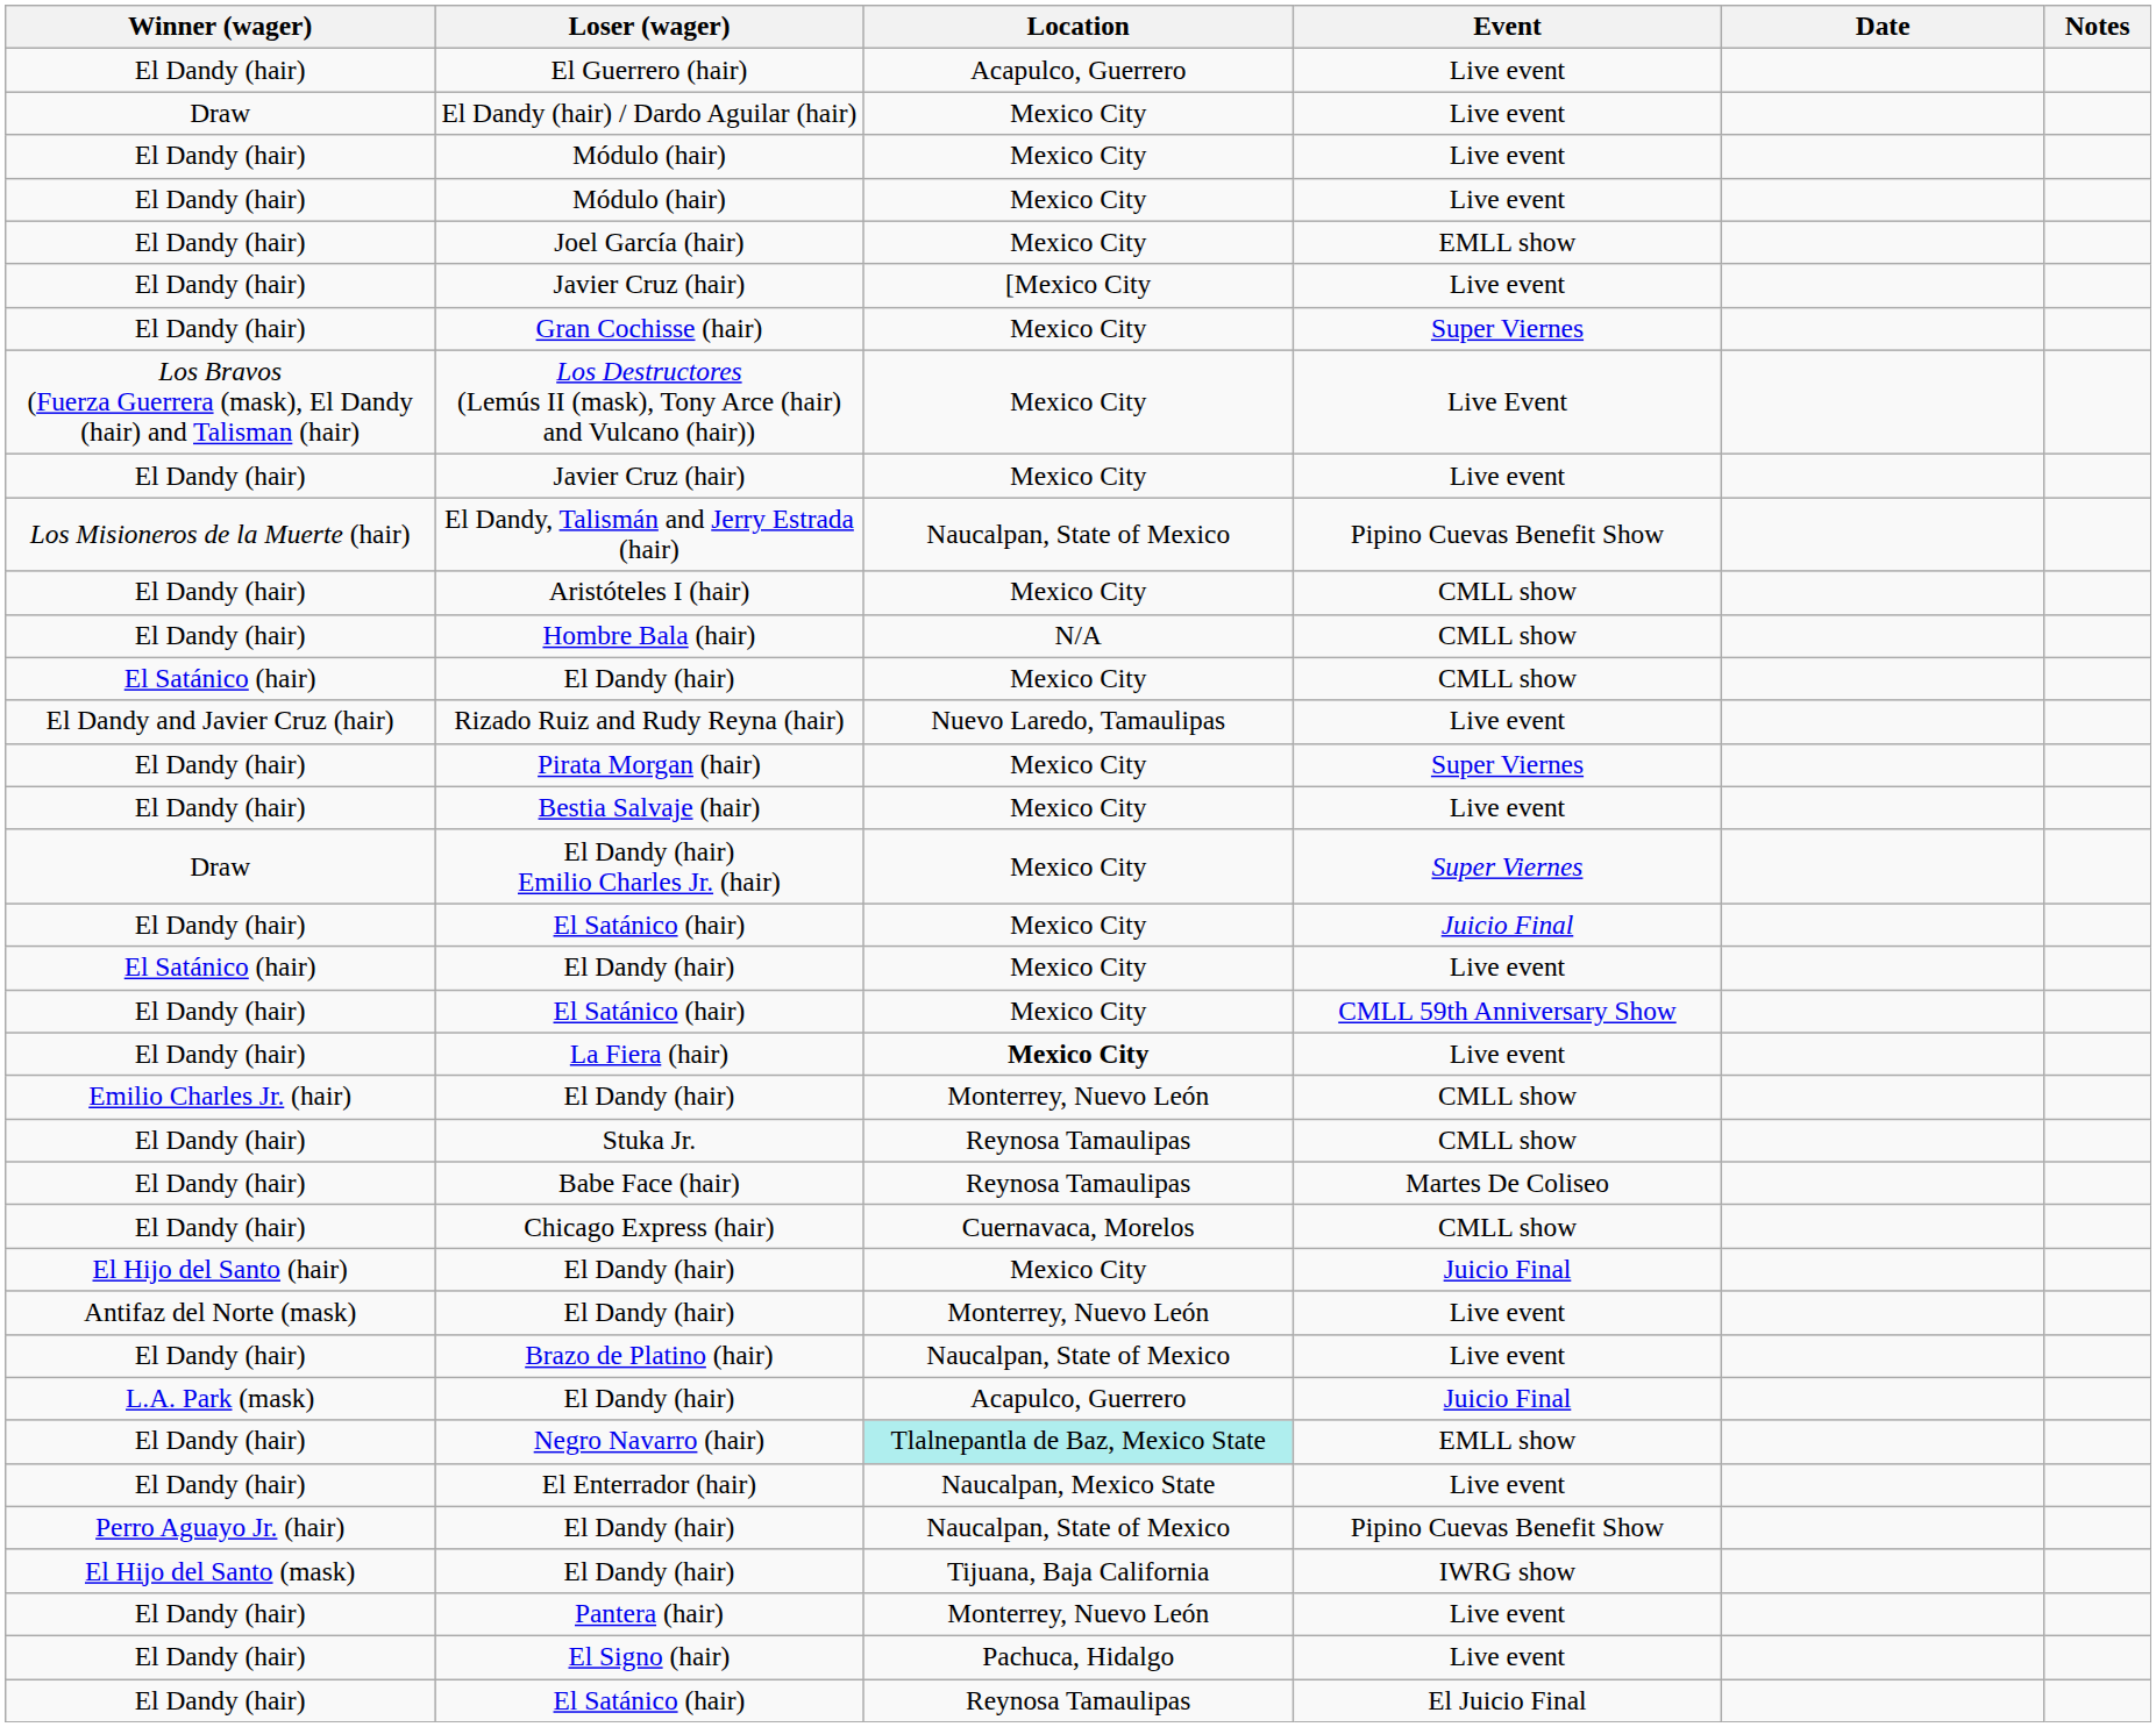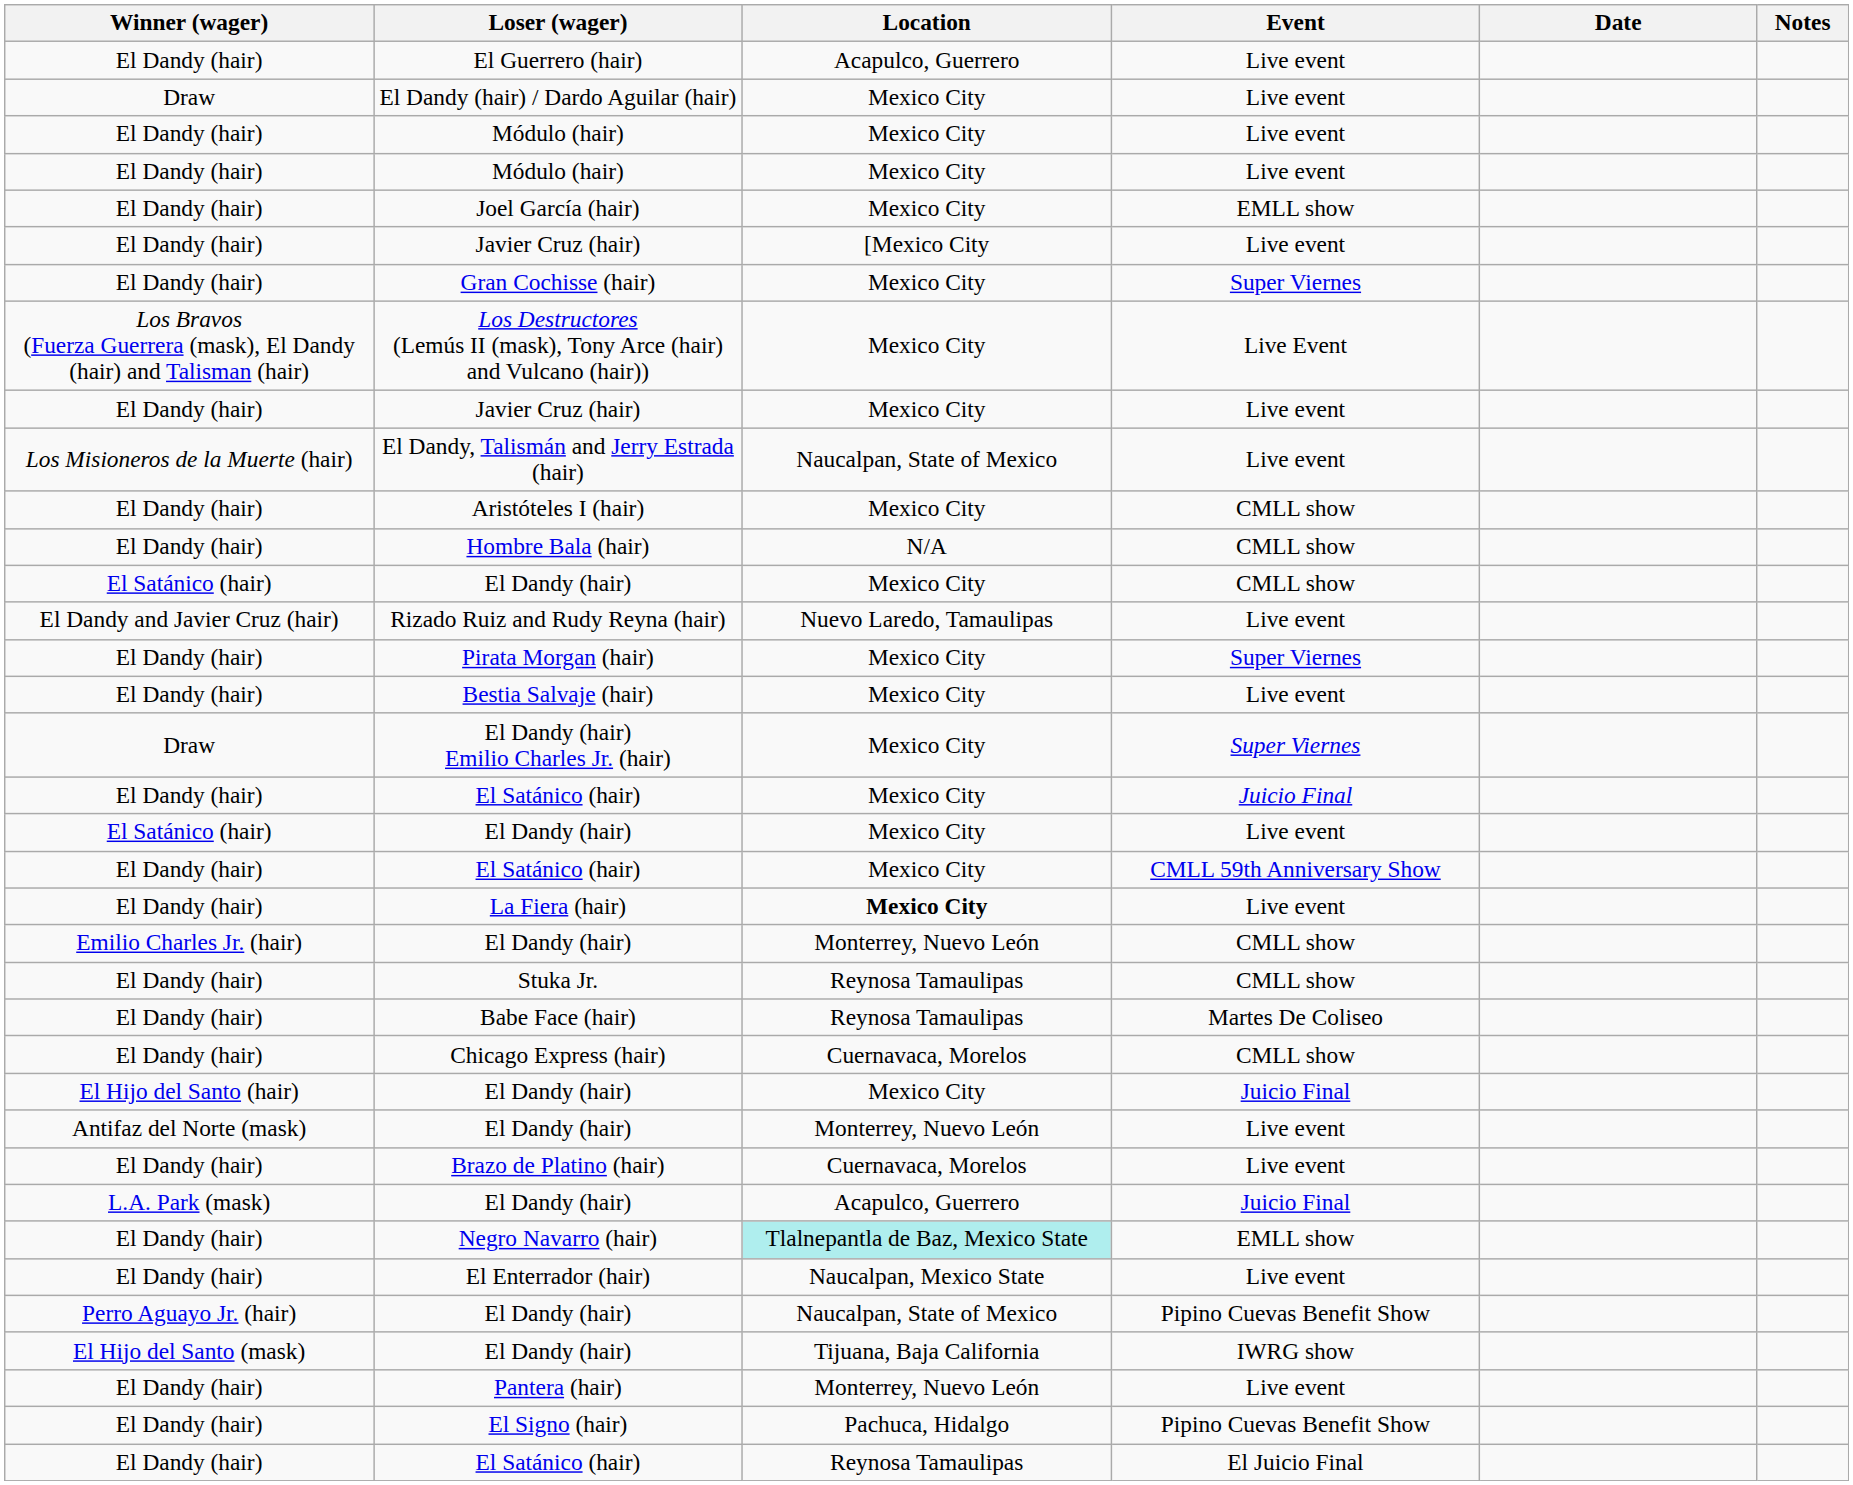 <table class="wikitable sortable" width=100%  style="text-align: center">
 <tr>
 <th width=20% scope="col">Winner (wager)</th>
 <th width=20% scope="col">Loser (wager)</th>
 <th width=20% scope="col">Location</th>
 <th width=20% scope="col">Event</th>
 <th width=15% scope="col">Date</th>
 <th class="unsortable" width=5% scope="col">Notes</th>
 </tr>
 <tr>
 <td>El Dandy (hair)</td>
 <td>El Guerrero (hair)</td>
 <td>Acapulco, Guerrero</td>
 <td>Live event</td>
 <td></td>
 <td></td>
 </tr>
 <tr>
 <td>Draw</td>
 <td>El Dandy (hair) / Dardo Aguilar (hair)</td>
 <td>Mexico City</td>
 <td>Live event</td>
 <td></td>
 <td></td>
 </tr>
 <tr>
 <td>El Dandy (hair)</td>
 <td>Módulo (hair)</td>
 <td>Mexico City</td>
 <td>Live event</td>
 <td></td>
 <td></td>
 </tr>
 <tr>
 <td>El Dandy (hair)</td>
 <td>Módulo (hair)</td>
 <td>Mexico City</td>
 <td>Live event</td>
 <td></td>
 <td></td>
 </tr>
 <tr>
 <td>El Dandy (hair)</td>
 <td>Joel García (hair)</td>
 <td>Mexico City</td>
 <td>EMLL show</td>
 <td></td>
 <td></td>
 </tr>
 <tr>
 <td>El Dandy (hair)</td>
 <td>Javier Cruz (hair)</td>
 <td>[Mexico City</td>
 <td>Live event</td>
 <td></td>
 <td></td>
 </tr>
 <tr>
 <td>El Dandy (hair)</td>
 <td><a href='#'>Gran Cochisse</a> (hair)</td>
 <td>Mexico City</td>
 <td><a href='#'>Super Viernes</a></td>
 <td></td>
 <td></td>
 </tr>
 <tr>
 <td><em>Los Bravos</em><br>(<a href='#'>Fuerza Guerrera</a> (mask), El Dandy (hair) and <a href='#'>Talisman</a> (hair)</td>
 <td><em><a href='#'>Los Destructores</a></em><br>(Lemús II (mask), Tony Arce (hair) and Vulcano (hair))</td>
 <td>Mexico City</td>
 <td>Live Event</td>
 <td></td>
 <td></td>
 </tr>
 <tr>
 <td>El Dandy (hair)</td>
 <td>Javier Cruz (hair)</td>
 <td>Mexico City</td>
 <td>Live event</td>
 <td></td>
 <td></td>
 </tr>
 <tr>
 <td><em>Los Misioneros de la Muerte</em> (hair) <br></td>
 <td>El Dandy, <a href='#'>Talismán</a> and <a href='#'>Jerry Estrada</a> (hair)</td>
 <td>Naucalpan, State of Mexico</td>
-<td>Pipino Cuevas Benefit Show</td>
+<td>Live event</td>
 <td></td>
 <td></td>
 </tr>
 <tr>
 <td>El Dandy (hair)</td>
 <td>Aristóteles I (hair)</td>
 <td>Mexico City</td>
 <td>CMLL show</td>
 <td></td>
 <td></td>
 </tr>
 <tr>
 <td>El Dandy (hair)</td>
 <td><a href='#'>Hombre Bala</a> (hair)</td>
 <td>N/A</td>
 <td>CMLL show</td>
 <td></td>
 <td></td>
 </tr>
 <tr>
 <td><a href='#'>El Satánico</a> (hair)</td>
 <td>El Dandy (hair)</td>
 <td>Mexico City</td>
 <td>CMLL show</td>
 <td></td>
 <td></td>
 </tr>
 <tr>
 <td>El Dandy and Javier Cruz (hair)</td>
 <td>Rizado Ruiz and Rudy Reyna (hair)</td>
 <td>Nuevo Laredo, Tamaulipas</td>
 <td>Live event</td>
 <td></td>
 <td></td>
 </tr>
 <tr>
 <td>El Dandy (hair)</td>
 <td><a href='#'>Pirata Morgan</a> (hair)</td>
 <td>Mexico City</td>
 <td><a href='#'>Super Viernes</a></td>
 <td></td>
 <td></td>
 </tr>
 <tr>
 <td>El Dandy (hair)</td>
 <td><a href='#'>Bestia Salvaje</a> (hair)</td>
 <td>Mexico City</td>
 <td>Live event</td>
 <td></td>
 <td></td>
 </tr>
 <tr>
 <td>Draw</td>
 <td>El Dandy (hair)<br><a href='#'>Emilio Charles Jr.</a> (hair)</td>
 <td>Mexico City</td>
 <td><em><a href='#'>Super Viernes</a></em></td>
 <td></td>
 <td></td>
 </tr>
 <tr>
 <td>El Dandy (hair)</td>
 <td><a href='#'>El Satánico</a> (hair)</td>
 <td>Mexico City</td>
 <td><em><a href='#'>Juicio Final</a></em></td>
 <td></td>
 <td></td>
 </tr>
 <tr>
 <td><a href='#'>El Satánico</a> (hair)</td>
 <td>El Dandy (hair)</td>
 <td>Mexico City</td>
 <td>Live event</td>
 <td></td>
 <td></td>
 </tr>
 <tr>
 <td>El Dandy (hair)</td>
 <td><a href='#'>El Satánico</a> (hair)</td>
 <td>Mexico City</td>
 <td><a href='#'>CMLL 59th Anniversary Show</a></td>
 <td></td>
 <td></td>
 </tr>
 <tr>
 <td>El Dandy (hair)</td>
 <td><a href='#'>La Fiera</a> (hair)</td>
 <td><strong>Mexico City</strong></td>
 <td>Live event</td>
 <td></td>
 <td></td>
 </tr>
 <tr>
 <td><a href='#'>Emilio Charles Jr.</a> (hair)</td>
 <td>El Dandy (hair)</td>
 <td>Monterrey, Nuevo León</td>
 <td>CMLL show</td>
 <td></td>
 <td></td>
 </tr>
 <tr>
 <td>El Dandy (hair)</td>
 <td>Stuka Jr.</td>
 <td>Reynosa Tamaulipas</td>
 <td>CMLL show</td>
 <td></td>
 <td></td>
 </tr>
 <tr>
 <td>El Dandy (hair)</td>
 <td>Babe Face (hair)</td>
 <td>Reynosa Tamaulipas</td>
 <td>Martes De Coliseo</td>
 <td></td>
 <td></td>
 </tr>
 <tr>
 <td>El Dandy (hair)</td>
 <td>Chicago Express (hair)</td>
 <td>Cuernavaca, Morelos</td>
 <td>CMLL show</td>
 <td></td>
 <td></td>
 </tr>
 <tr>
 <td><a href='#'>El Hijo del Santo</a> (hair)</td>
 <td>El Dandy (hair)</td>
 <td>Mexico City</td>
 <td><a href='#'>Juicio Final</a></td>
 <td></td>
 <td></td>
 </tr>
 <tr>
 <td>Antifaz del Norte (mask)</td>
 <td>El Dandy (hair)</td>
 <td>Monterrey, Nuevo León</td>
 <td>Live event</td>
 <td></td>
 <td></td>
 </tr>
 <tr>
 <td>El Dandy (hair)</td>
 <td><a href='#'>Brazo de Platino</a> (hair)</td>
-<td>Naucalpan, State of Mexico</td>
+<td>Cuernavaca, Morelos</td>
 <td>Live event</td>
 <td></td>
 <td></td>
 </tr>
 <tr>
 <td><a href='#'>L.A. Park</a> (mask)</td>
 <td>El Dandy (hair)</td>
 <td>Acapulco, Guerrero</td>
 <td><a href='#'>Juicio Final</a></td>
 <td></td>
 <td></td>
 </tr>
 <tr>
 <td>El Dandy (hair)</td>
 <td><a href='#'>Negro Navarro</a> (hair)</td>
 <td style="background: paleturquoise;">Tlalnepantla de Baz, Mexico State</td>
 <td>EMLL show</td>
 <td></td>
 <td></td>
 </tr>
 <tr>
 <td>El Dandy (hair)</td>
 <td>El Enterrador (hair)</td>
 <td>Naucalpan, Mexico State</td>
 <td>Live event</td>
 <td></td>
 <td></td>
 </tr>
 <tr>
 <td><a href='#'>Perro Aguayo Jr.</a> (hair)</td>
 <td>El Dandy (hair)</td>
 <td>Naucalpan, State of Mexico</td>
 <td>Pipino Cuevas Benefit Show</td>
 <td></td>
 <td></td>
 </tr>
 <tr>
 <td><a href='#'>El Hijo del Santo</a> (mask)</td>
 <td>El Dandy (hair)</td>
 <td>Tijuana, Baja California</td>
 <td>IWRG show</td>
 <td></td>
 <td></td>
 </tr>
 <tr>
 <td>El Dandy (hair)</td>
 <td><a href='#'>Pantera</a> (hair)</td>
 <td>Monterrey, Nuevo León</td>
 <td>Live event</td>
 <td></td>
 <td></td>
 </tr>
 <tr>
 <td>El Dandy (hair)</td>
 <td><a href='#'>El Signo</a> (hair)</td>
 <td>Pachuca, Hidalgo</td>
-<td>Live event</td>
+<td>Pipino Cuevas Benefit Show</td>
 <td></td>
 <td></td>
 </tr>
 <tr>
 <td>El Dandy (hair)</td>
 <td><a href='#'>El Satánico</a> (hair)</td>
 <td>Reynosa Tamaulipas</td>
 <td>El Juicio Final</td>
 <td></td>
 <td></td>
 </tr>
 </table>
